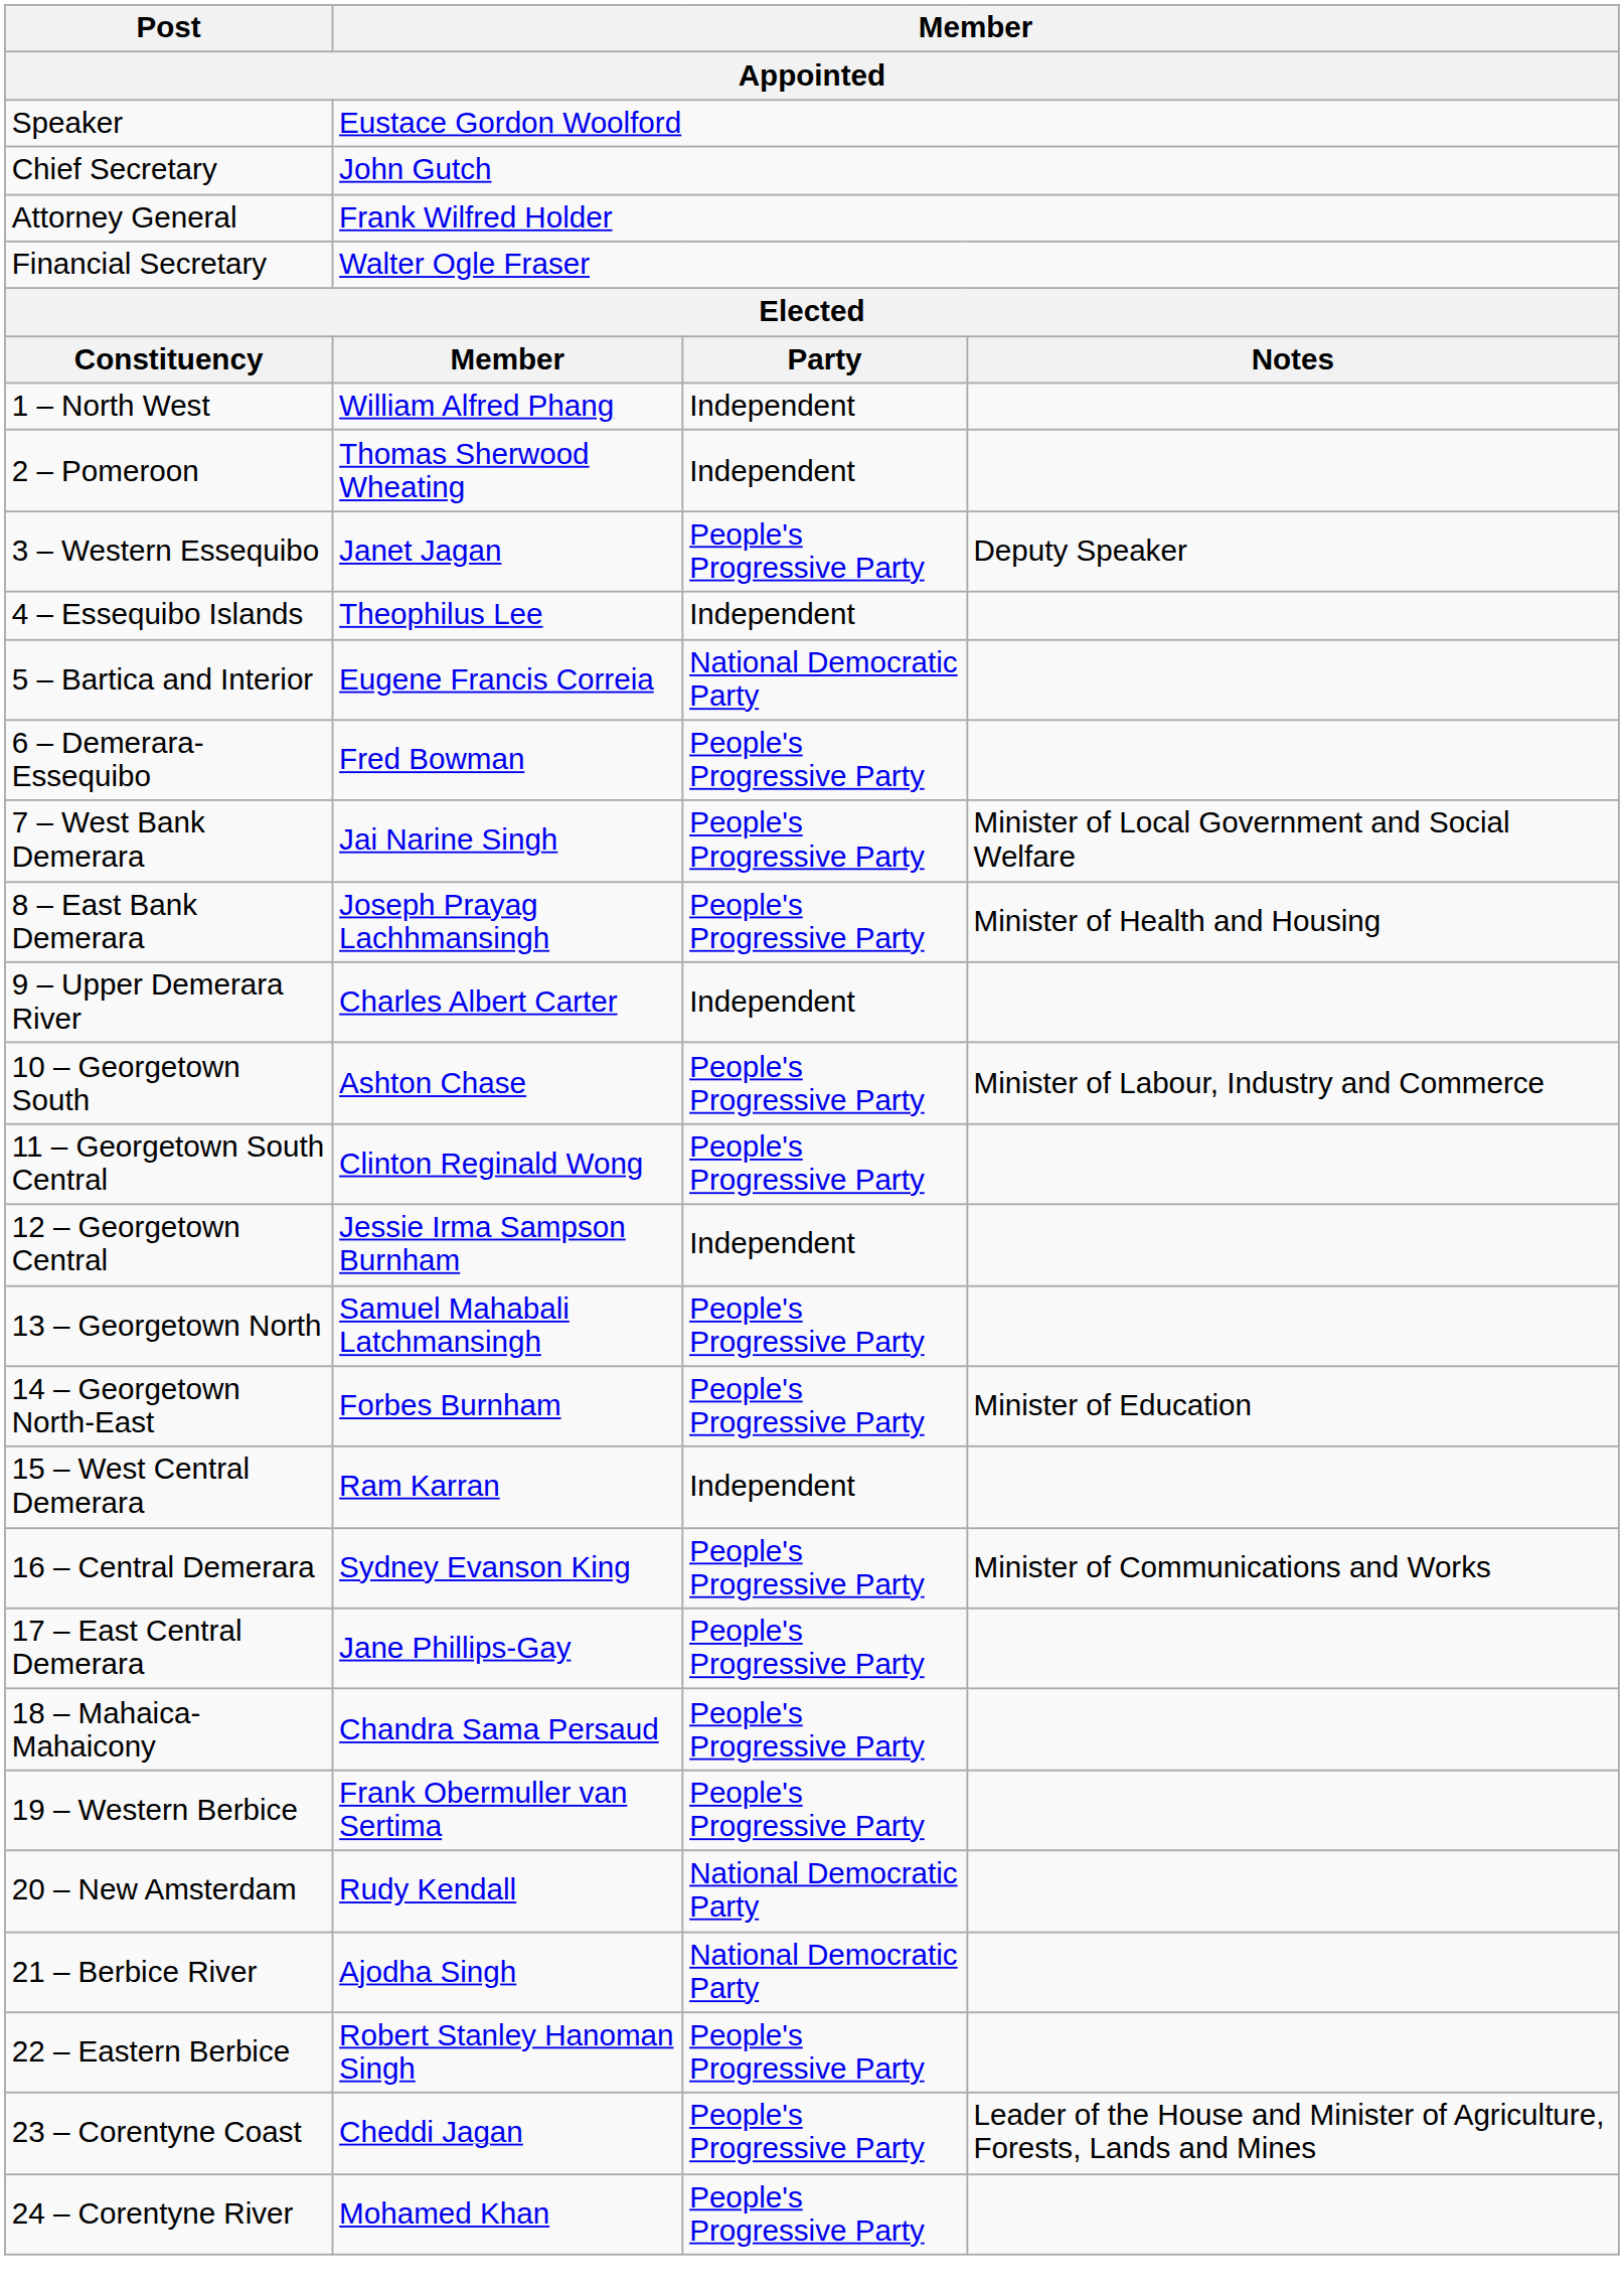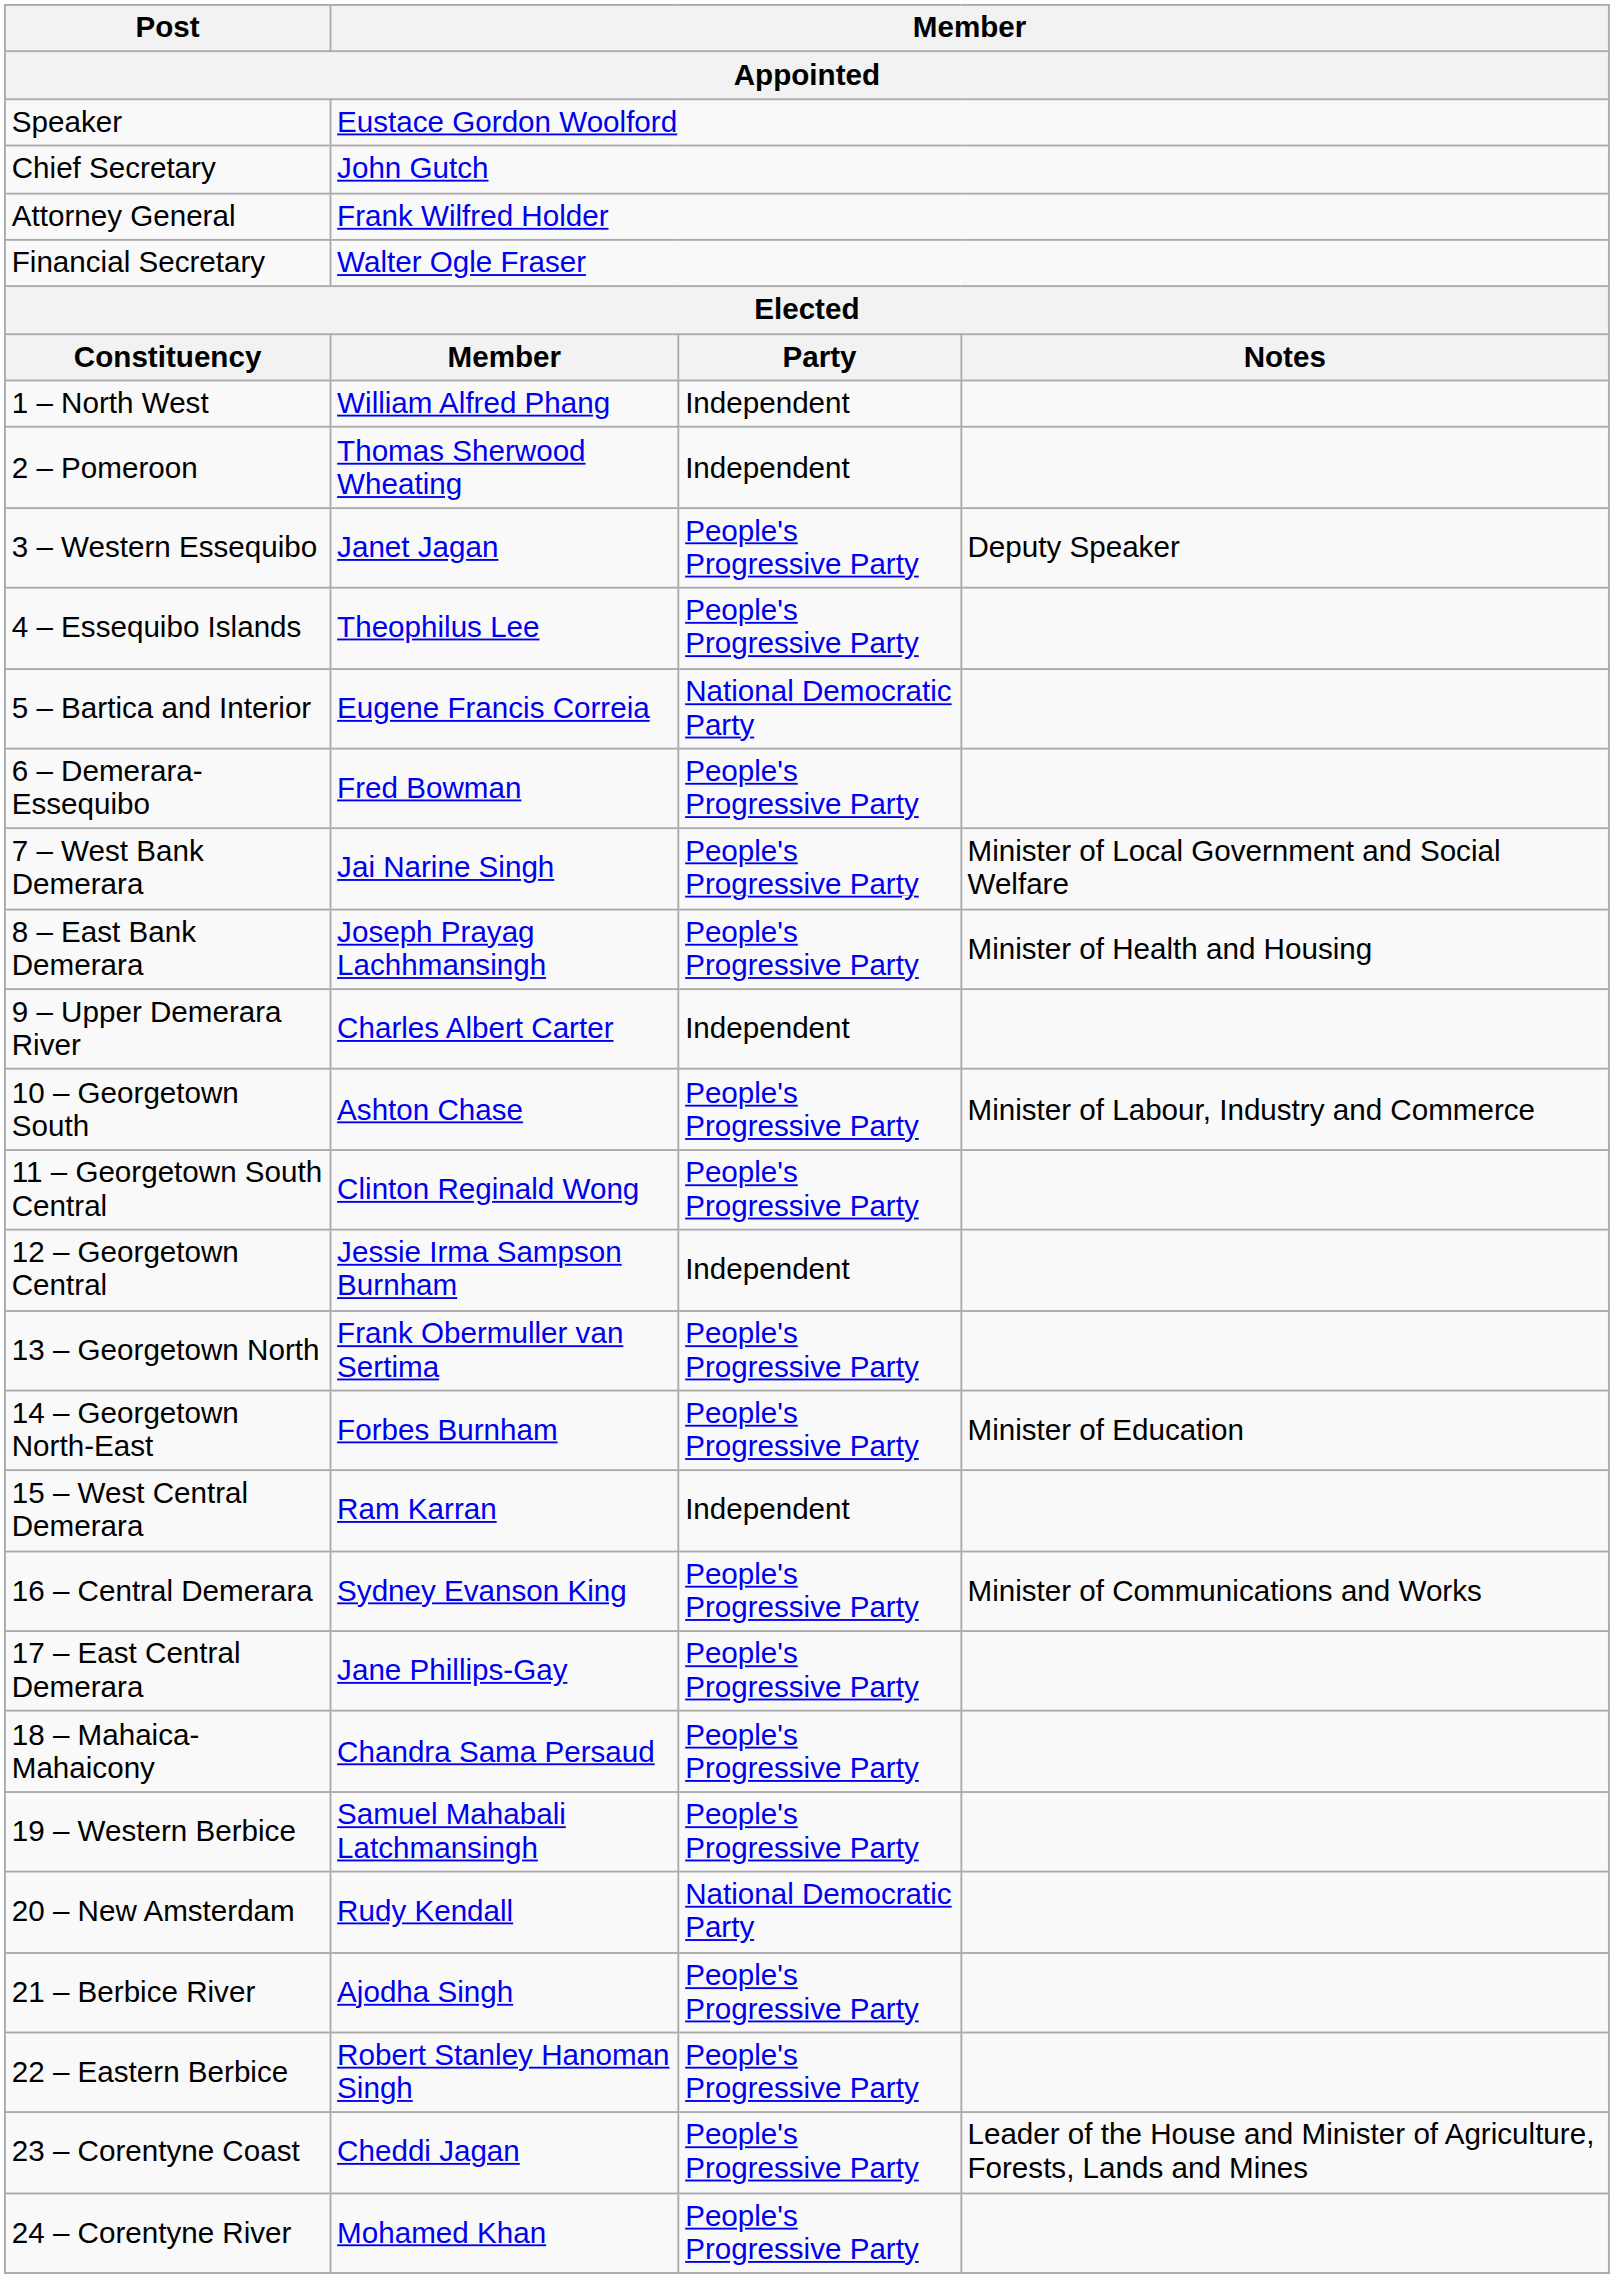 <table class=wikitable>
 <tr>
 <th>Post</th>
 <th colspan=3>Member</th>
 </tr>
 <tr>
 <th colspan=4>Appointed</th>
 </tr>
 <tr>
 <td>Speaker</td>
 <td colspan=3><a href='#'>Eustace Gordon Woolford</a></td>
 </tr>
 <tr>
 <td>Chief Secretary</td>
 <td colspan=3><a href='#'>John Gutch</a></td>
 </tr>
 <tr>
 <td>Attorney General</td>
 <td colspan=3><a href='#'>Frank Wilfred Holder</a></td>
 </tr>
 <tr>
 <td>Financial Secretary</td>
 <td colspan=3><a href='#'>Walter Ogle Fraser</a></td>
 </tr>
 <tr>
 <th colspan=4>Elected</th>
 </tr>
 <tr>
 <th>Constituency</th>
 <th>Member</th>
 <th>Party</th>
 <th>Notes</th>
 </tr>
 <tr>
 <td>1 – North West</td>
 <td><a href='#'>William Alfred Phang</a></td>
 <td>Independent</td>
 <td></td>
 </tr>
 <tr>
 <td>2 – Pomeroon</td>
 <td><a href='#'>Thomas Sherwood Wheating</a></td>
 <td>Independent</td>
 <td></td>
 </tr>
 <tr>
 <td>3 – Western Essequibo</td>
 <td><a href='#'>Janet Jagan</a></td>
 <td><a href='#'>People's Progressive Party</a></td>
 <td>Deputy Speaker</td>
 </tr>
 <tr>
 <td>4 – Essequibo Islands</td>
 <td><a href='#'>Theophilus Lee</a></td>
-<td>Independent</td>
+<td><a href='#'>People's Progressive Party</a></td>
 <td></td>
 </tr>
 <tr>
 <td>5 – Bartica and Interior</td>
 <td><a href='#'>Eugene Francis Correia</a></td>
 <td><a href='#'>National Democratic Party</a></td>
 <td></td>
 </tr>
 <tr>
 <td>6 – Demerara-Essequibo</td>
 <td><a href='#'>Fred Bowman</a></td>
 <td><a href='#'>People's Progressive Party</a></td>
 <td></td>
 </tr>
 <tr>
 <td>7 – West Bank Demerara</td>
 <td><a href='#'>Jai Narine Singh</a></td>
 <td><a href='#'>People's Progressive Party</a></td>
 <td>Minister of Local Government and Social Welfare</td>
 </tr>
 <tr>
 <td>8 – East Bank Demerara</td>
 <td><a href='#'>Joseph Prayag Lachhmansingh</a></td>
 <td><a href='#'>People's Progressive Party</a></td>
 <td>Minister of Health and Housing</td>
 </tr>
 <tr>
 <td>9 – Upper Demerara River</td>
 <td><a href='#'>Charles Albert Carter</a></td>
 <td>Independent</td>
 <td></td>
 </tr>
 <tr>
 <td>10 – Georgetown South</td>
 <td><a href='#'>Ashton Chase</a></td>
 <td><a href='#'>People's Progressive Party</a></td>
 <td>Minister of Labour, Industry and Commerce</td>
 </tr>
 <tr>
 <td>11 – Georgetown South Central</td>
 <td><a href='#'>Clinton Reginald Wong</a></td>
 <td><a href='#'>People's Progressive Party</a></td>
 <td></td>
 </tr>
 <tr>
 <td>12 – Georgetown Central</td>
 <td><a href='#'>Jessie Irma Sampson Burnham</a></td>
 <td>Independent</td>
 <td></td>
 </tr>
 <tr>
 <td>13 – Georgetown North</td>
-<td><a href='#'>Samuel Mahabali Latchmansingh</a></td>
+<td><a href='#'>Frank Obermuller van Sertima</a></td>
 <td><a href='#'>People's Progressive Party</a></td>
 <td></td>
 </tr>
 <tr>
 <td>14 – Georgetown North-East</td>
 <td><a href='#'>Forbes Burnham</a></td>
 <td><a href='#'>People's Progressive Party</a></td>
 <td>Minister of Education</td>
 </tr>
 <tr>
 <td>15 – West Central Demerara</td>
 <td><a href='#'>Ram Karran</a></td>
 <td>Independent</td>
 <td></td>
 </tr>
 <tr>
 <td>16 – Central Demerara</td>
 <td><a href='#'>Sydney Evanson King</a></td>
 <td><a href='#'>People's Progressive Party</a></td>
 <td>Minister of Communications and Works</td>
 </tr>
 <tr>
 <td>17 – East Central Demerara</td>
 <td><a href='#'>Jane Phillips-Gay</a></td>
 <td><a href='#'>People's Progressive Party</a></td>
 <td></td>
 </tr>
 <tr>
 <td>18 – Mahaica-Mahaicony</td>
 <td><a href='#'>Chandra Sama Persaud</a></td>
 <td><a href='#'>People's Progressive Party</a></td>
 <td></td>
 </tr>
 <tr>
 <td>19 – Western Berbice</td>
-<td><a href='#'>Frank Obermuller van Sertima</a></td>
+<td><a href='#'>Samuel Mahabali Latchmansingh</a></td>
 <td><a href='#'>People's Progressive Party</a></td>
 <td></td>
 </tr>
 <tr>
 <td>20 – New Amsterdam</td>
 <td><a href='#'>Rudy Kendall</a></td>
 <td><a href='#'>National Democratic Party</a></td>
 <td></td>
 </tr>
 <tr>
 <td>21 – Berbice River</td>
 <td><a href='#'>Ajodha Singh</a></td>
-<td><a href='#'>National Democratic Party</a></td>
+<td><a href='#'>People's Progressive Party</a></td>
 <td></td>
 </tr>
 <tr>
 <td>22 – Eastern Berbice</td>
 <td><a href='#'>Robert Stanley Hanoman Singh</a></td>
 <td><a href='#'>People's Progressive Party</a></td>
 <td></td>
 </tr>
 <tr>
 <td>23 – Corentyne Coast</td>
 <td><a href='#'>Cheddi Jagan</a></td>
 <td><a href='#'>People's Progressive Party</a></td>
 <td>Leader of the House and Minister of Agriculture, Forests, Lands and Mines</td>
 </tr>
 <tr>
 <td>24 – Corentyne River</td>
 <td><a href='#'>Mohamed Khan</a></td>
 <td><a href='#'>People's Progressive Party</a></td>
 <td></td>
 </tr>
 </table>
